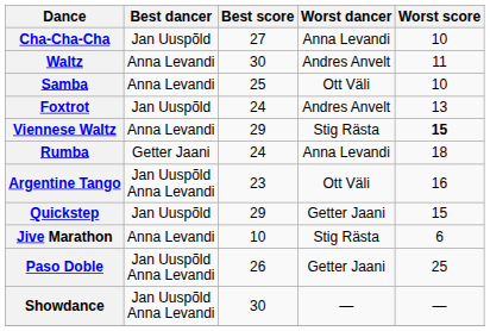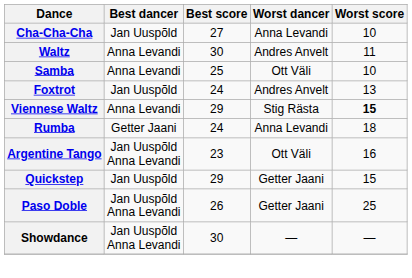 <table class="wikitable sortable" style="text-align:center;">
 <tr>
 <th>Dance</th>
 <th class="sortable">Best dancer</th>
 <th>Best score</th>
 <th class="sortable">Worst dancer</th>
 <th>Worst score</th>
 </tr>
 <tr>
 <th><a href='#'>Cha-Cha-Cha</a></th>
 <td>Jan Uuspõld</td>
 <td>27</td>
 <td>Anna Levandi</td>
 <td>10</td>
 </tr>
 <tr>
 <th><a href='#'>Waltz</a></th>
 <td>Anna Levandi</td>
 <td>30</td>
 <td>Andres Anvelt</td>
 <td>11</td>
 </tr>
 <tr>
 <th><a href='#'>Samba</a></th>
 <td>Anna Levandi</td>
 <td>25</td>
 <td>Ott Väli</td>
 <td>10</td>
 </tr>
 <tr>
 <th><a href='#'>Foxtrot</a></th>
 <td>Jan Uuspõld</td>
 <td>24</td>
 <td>Andres Anvelt</td>
 <td>13</td>
 </tr>
 <tr>
 <th><a href='#'>Viennese Waltz</a></th>
 <td>Anna Levandi</td>
 <td>29</td>
 <td>Stig Rästa</td>
 <td><strong>15</strong></td>
 </tr>
 <tr>
 <th><a href='#'>Rumba</a></th>
 <td>Getter Jaani</td>
 <td>24</td>
 <td>Anna Levandi</td>
 <td>18</td>
 </tr>
 <tr>
 <th><a href='#'>Argentine Tango</a></th>
 <td>Jan Uuspõld<br>Anna Levandi</td>
 <td>23</td>
 <td>Ott Väli</td>
 <td>16</td>
 </tr>
 <tr>
 <th><a href='#'>Quickstep</a></th>
 <td>Jan Uuspõld</td>
 <td>29</td>
 <td>Getter Jaani</td>
 <td>15</td>
 </tr>
 <tr>
-<th><a href='#'>Jive</a> Marathon</th>
-<td>Anna Levandi</td>
-<td>10</td>
-<td>Stig Rästa</td>
-<td>6</td>
-</tr>
-<tr>
 <th><a href='#'>Paso Doble</a></th>
 <td>Jan Uuspõld<br>Anna Levandi</td>
 <td>26</td>
 <td>Getter Jaani</td>
 <td>25</td>
 </tr>
 <tr>
 <th>Showdance</th>
 <td>Jan Uuspõld<br>Anna Levandi</td>
 <td>30</td>
 <td>—</td>
 <td>—</td>
 </tr>
 <tr>
 </tr>
 </table>
